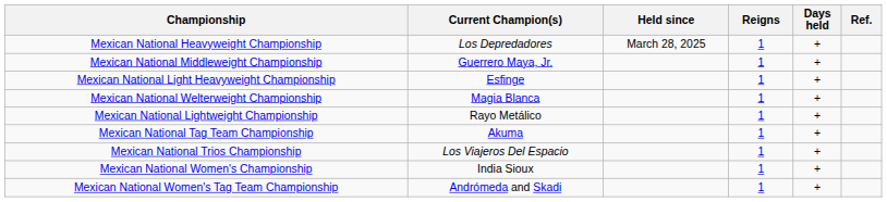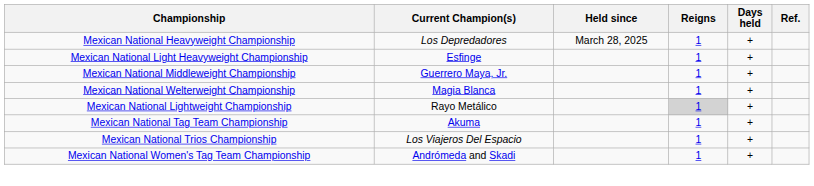 <table class="wikitable sortable" width=98% style="text-align:center;">
 <tr>
 <th>Championship</th>
 <th>Current Champion(s)</th>
 <th>Held since</th>
 <th>Reigns</th>
 <th>Days<br>held</th>
 <th>Ref.</th>
 </tr>
 <tr>
 <td><a href='#'>Mexican National Heavyweight Championship</a></td>
 <td><em>Los Depredadores</em><br></td>
 <td>March 28, 2025</td>
 <td><a href='#'>1</a></td>
 <td>+</td>
 <td></td>
 </tr>
 <tr>
-<td><a href='#'>Mexican National Middleweight Championship</a></td>
-<td><a href='#'>Guerrero Maya, Jr.</a></td>
+<td><a href='#'>Mexican National Light Heavyweight Championship</a></td>
+<td><a href='#'>Esfinge</a></td>
 <td></td>
 <td><a href='#'>1</a></td>
 <td>+</td>
 <td></td>
 </tr>
 <tr>
-<td><a href='#'>Mexican National Light Heavyweight Championship</a></td>
-<td><a href='#'>Esfinge</a></td>
+<td><a href='#'>Mexican National Middleweight Championship</a></td>
+<td><a href='#'>Guerrero Maya, Jr.</a></td>
 <td></td>
 <td><a href='#'>1</a></td>
 <td>+</td>
 <td></td>
 </tr>
 <tr>
 <td><a href='#'>Mexican National Welterweight Championship</a></td>
 <td><a href='#'>Magia Blanca</a></td>
 <td></td>
 <td><a href='#'>1</a></td>
 <td>+</td>
 <td></td>
 </tr>
 <tr>
 <td><a href='#'>Mexican National Lightweight Championship</a></td>
 <td>Rayo Metálico</td>
 <td></td>
-<td><a href='#'>1</a></td>
+<td style="background: lightgrey;"><a href='#'>1</a></td>
 <td>+</td>
 <td></td>
 </tr>
 <tr>
 <td><a href='#'>Mexican National Tag Team Championship</a></td>
 <td><a href='#'>Akuma</a></td>
 <td></td>
 <td><a href='#'>1</a></td>
 <td>+</td>
 <td></td>
 </tr>
 <tr>
 <td><a href='#'>Mexican National Trios Championship</a></td>
 <td><em>Los Viajeros Del Espacio</em><br></td>
 <td></td>
 <td><a href='#'>1</a></td>
 <td>+</td>
 <td></td>
 </tr>
 <tr>
-<td><a href='#'>Mexican National Women's Championship</a></td>
-<td>India Sioux</td>
-<td></td>
-<td><a href='#'>1</a></td>
-<td>+</td>
-<td></td>
-</tr>
-<tr>
 <td><a href='#'>Mexican National Women's Tag Team Championship</a></td>
 <td><a href='#'>Andrómeda</a> and <a href='#'>Skadi</a></td>
 <td></td>
 <td><a href='#'>1</a></td>
 <td>+</td>
 <td></td>
 </tr>
 </table>
